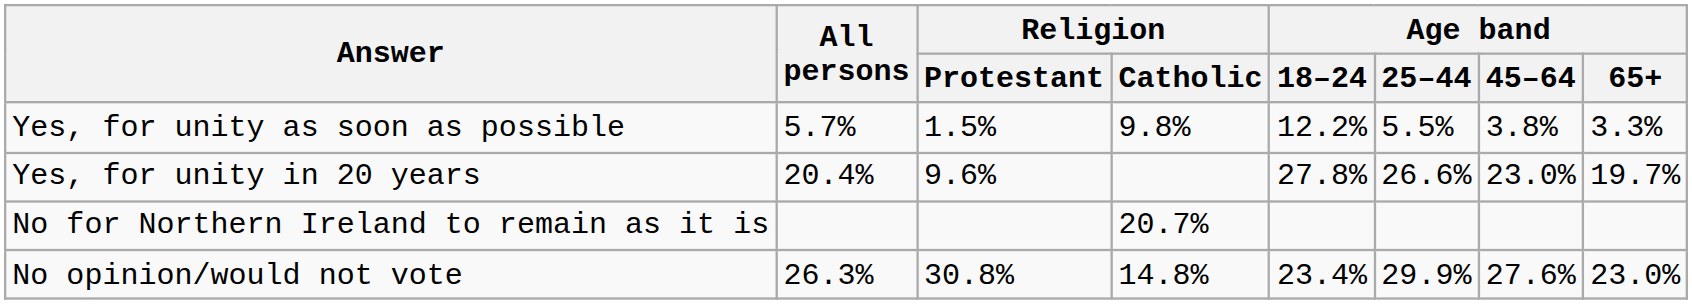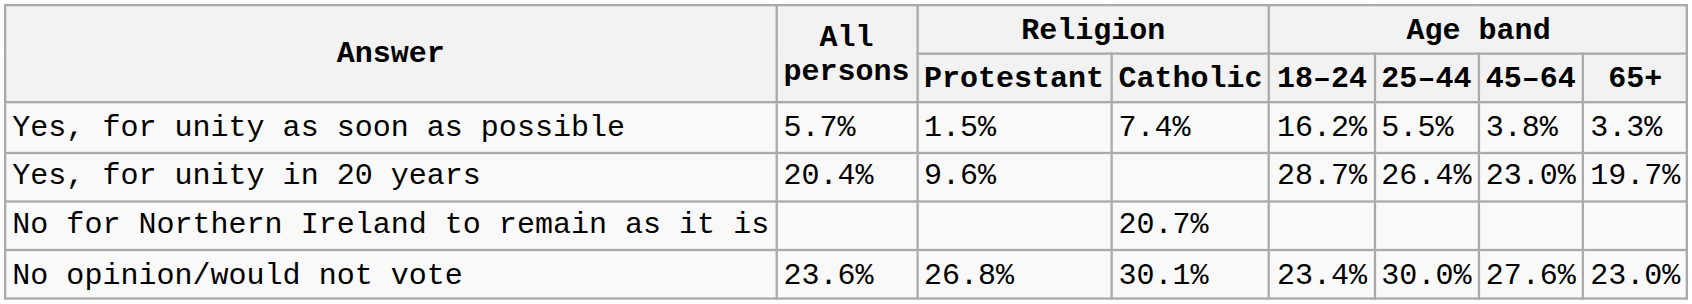 <table class="wikitable">
 <tr>
 <th rowspan="2">Answer</th>
 <th rowspan="2">All<br>persons</th>
 <th colspan="2">Religion</th>
 <th colspan="4">Age band</th>
 </tr>
 <tr>
 <th>Protestant</th>
 <th>Catholic</th>
 <th>18–24</th>
 <th>25–44</th>
 <th>45–64</th>
 <th>65+</th>
 </tr>
 <tr>
 <td>Yes, for unity as soon as possible</td>
 <td>5.7%</td>
 <td>1.5%</td>
-<td>9.8%</td>
-<td>12.2%</td>
+<td>7.4%</td>
+<td>16.2%</td>
 <td>5.5%</td>
 <td>3.8%</td>
 <td>3.3%</td>
 </tr>
 <tr>
 <td>Yes, for unity in 20 years</td>
 <td>20.4%</td>
 <td>9.6%</td>
 <td></td>
-<td>27.8%</td>
-<td>26.6%</td>
+<td>28.7%</td>
+<td>26.4%</td>
 <td>23.0%</td>
 <td>19.7%</td>
 </tr>
 <tr>
 <td>No for Northern Ireland to remain as it is</td>
 <td></td>
 <td></td>
 <td>20.7%</td>
 <td></td>
 <td></td>
 <td></td>
 <td></td>
 </tr>
 <tr>
 <td>No opinion/would not vote</td>
-<td>26.3%</td>
-<td>30.8%</td>
-<td>14.8%</td>
+<td>23.6%</td>
+<td>26.8%</td>
+<td>30.1%</td>
 <td>23.4%</td>
-<td>29.9%</td>
+<td>30.0%</td>
 <td>27.6%</td>
 <td>23.0%</td>
 </tr>
 </table>
